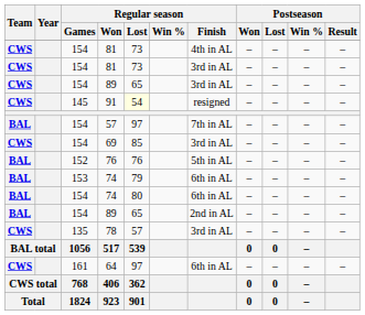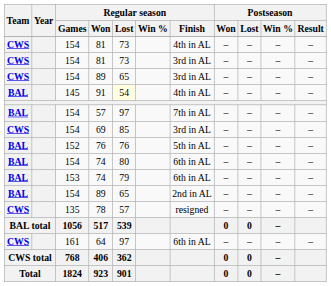 <table class="wikitable" style="font-size: 95%; text-align:center;">
 <tr>
 <th rowspan="2">Team</th>
 <th rowspan="2">Year</th>
 <th colspan="5">Regular season</th>
 <th colspan="4">Postseason</th>
 </tr>
 <tr>
 <th>Games</th>
 <th>Won</th>
 <th>Lost</th>
 <th>Win %</th>
 <th>Finish</th>
 <th>Won</th>
 <th>Lost</th>
 <th>Win %</th>
 <th>Result</th>
 </tr>
 <tr>
 </tr>
 <tr>
 <th><a href='#'>CWS</a></th>
 <th></th>
 <td>154</td>
 <td>81</td>
 <td>73</td>
 <td></td>
 <td>4th in AL</td>
 <td>–</td>
 <td>–</td>
 <td>–</td>
 <td>–</td>
 </tr>
 <tr>
 <th><a href='#'>CWS</a></th>
 <th></th>
 <td>154</td>
 <td>81</td>
 <td>73</td>
 <td></td>
 <td>3rd in AL</td>
 <td>–</td>
 <td>–</td>
 <td>–</td>
 <td>–</td>
 </tr>
 <tr>
 <th><a href='#'>CWS</a></th>
 <th></th>
 <td>154</td>
 <td>89</td>
 <td>65</td>
 <td></td>
 <td>3rd in AL</td>
 <td>–</td>
 <td>–</td>
 <td>–</td>
 <td>–</td>
 </tr>
 <tr>
-<th><a href='#'>CWS</a></th>
+<th><a href='#'>BAL</a></th>
 <th></th>
 <td>145</td>
 <td>91</td>
 <td style="background: lightyellow;">54</td>
 <td></td>
-<td>resigned</td>
+<td>4th in AL</td>
 <td>–</td>
 <td>–</td>
 <td>–</td>
 <td>–</td>
 </tr>
 <tr>
 <th colspan="11"></th>
 </tr>
 <tr>
 <th><a href='#'>BAL</a></th>
 <th></th>
 <td>154</td>
 <td>57</td>
 <td>97</td>
 <td></td>
 <td>7th in AL</td>
 <td>–</td>
 <td>–</td>
 <td>–</td>
 <td>–</td>
 </tr>
 <tr>
 <th><a href='#'>CWS</a></th>
 <th></th>
 <td>154</td>
 <td>69</td>
 <td>85</td>
 <td></td>
 <td>3rd in AL</td>
 <td>–</td>
 <td>–</td>
 <td>–</td>
 <td>–</td>
 </tr>
 <tr>
 <th><a href='#'>BAL</a></th>
 <th></th>
 <td>152</td>
 <td>76</td>
 <td>76</td>
 <td></td>
 <td>5th in AL</td>
 <td>–</td>
 <td>–</td>
 <td>–</td>
 <td>–</td>
 </tr>
 <tr>
 <th><a href='#'>BAL</a></th>
 <th></th>
-<td>153</td>
+<td>154</td>
 <td>74</td>
-<td>79</td>
+<td>80</td>
 <td></td>
 <td>6th in AL</td>
 <td>–</td>
 <td>–</td>
 <td>–</td>
 <td>–</td>
 </tr>
 <tr>
 <th><a href='#'>BAL</a></th>
 <th></th>
-<td>154</td>
+<td>153</td>
 <td>74</td>
-<td>80</td>
+<td>79</td>
 <td></td>
 <td>6th in AL</td>
 <td>–</td>
 <td>–</td>
 <td>–</td>
 <td>–</td>
 </tr>
 <tr>
 <th><a href='#'>BAL</a></th>
 <th></th>
 <td>154</td>
 <td>89</td>
 <td>65</td>
 <td></td>
 <td>2nd in AL</td>
 <td>–</td>
 <td>–</td>
 <td>–</td>
 <td>–</td>
 </tr>
 <tr>
 <th><a href='#'>CWS</a></th>
 <th></th>
 <td>135</td>
 <td>78</td>
 <td>57</td>
 <td></td>
-<td>3rd in AL</td>
+<td>resigned</td>
 <td>–</td>
 <td>–</td>
 <td>–</td>
 <td>–</td>
 </tr>
 <tr>
 <th colspan="2">BAL total</th>
 <th>1056</th>
 <th>517</th>
 <th>539</th>
 <th></th>
 <th></th>
 <th>0</th>
 <th>0</th>
 <th>–</th>
 <th></th>
 </tr>
 <tr>
 <th><a href='#'>CWS</a></th>
 <th></th>
 <td>161</td>
 <td>64</td>
 <td>97</td>
 <td></td>
 <td>6th in AL</td>
 <td>–</td>
 <td>–</td>
 <td>–</td>
 <td>–</td>
 </tr>
 <tr>
 <th colspan="2">CWS total</th>
 <th>768</th>
 <th>406</th>
 <th>362</th>
 <th></th>
 <th></th>
 <th>0</th>
 <th>0</th>
 <th>–</th>
 <th></th>
 </tr>
 <tr>
 <th colspan="2">Total</th>
 <th>1824</th>
 <th>923</th>
 <th>901</th>
 <th></th>
 <th></th>
 <th>0</th>
 <th>0</th>
 <th>–</th>
 <th></th>
 </tr>
 </table>
